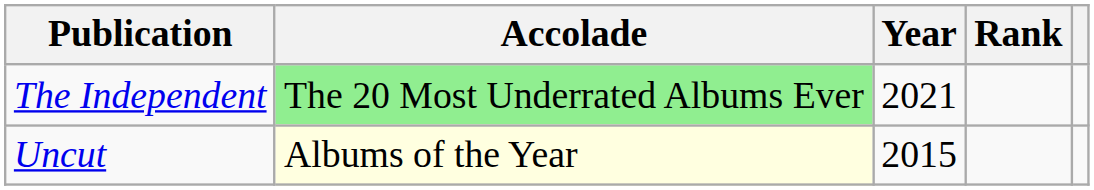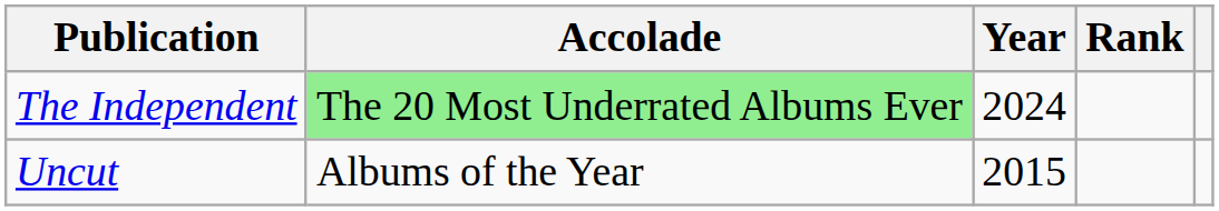 <table class="sortable wikitable">
 <tr>
 <th>Publication</th>
 <th>Accolade</th>
 <th>Year</th>
 <th>Rank</th>
 <th class="unsortable"></th>
 </tr>
 <tr>
 <td><em><a href='#'>The Independent</a></em></td>
 <td style="background: lightgreen;">The 20 Most Underrated Albums Ever</td>
-<td>2021</td>
+<td>2024</td>
 <td></td>
 <td></td>
 </tr>
 <tr>
 <td><em><a href='#'>Uncut</a></em></td>
-<td style="background: lightyellow;">Albums of the Year</td>
+<td>Albums of the Year</td>
 <td>2015</td>
 <td></td>
 <td></td>
 </tr>
 </table>
